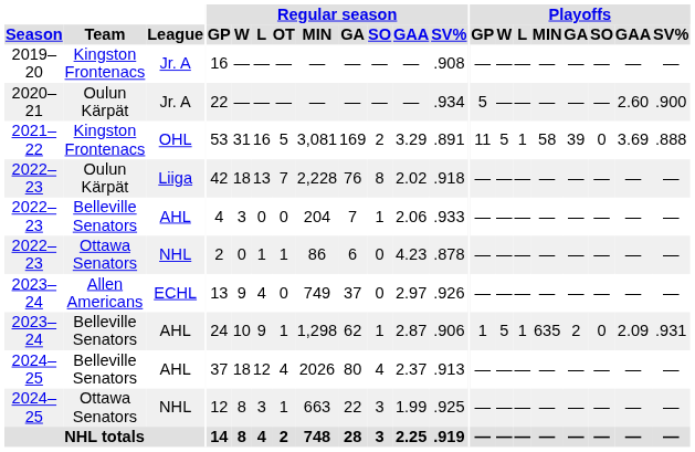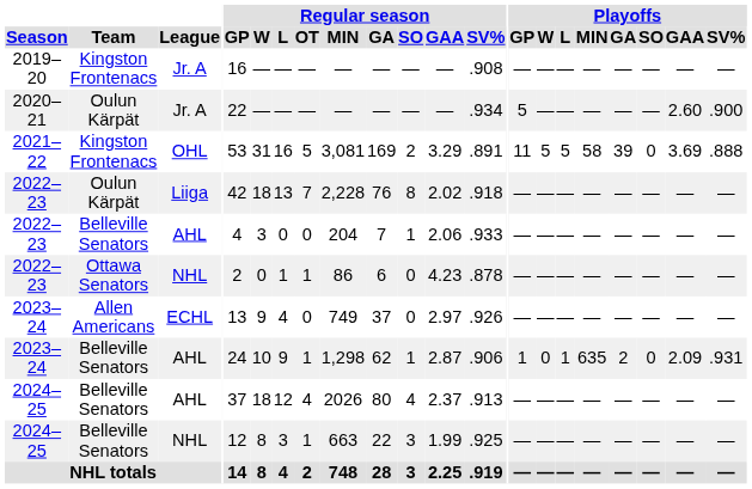 <table border="0" cellpadding="1" cellspacing="0" style="text-align:center; width:75%;">
 <tr bgcolor="#e0e0e0">
 <th colspan="3" bgcolor="#ffffff"></th>
 <th rowspan="99" bgcolor="#ffffff"></th>
 <th colspan="9" bgcolor="#e0e0e0"><a href='#'>Regular season</a></th>
 <th rowspan="99" bgcolor="#ffffff"></th>
 <th colspan="8" bgcolor="#e0e0e0"><a href='#'>Playoffs</a></th>
 </tr>
 <tr bgcolor="#e0e0e0">
 <th><a href='#'>Season</a></th>
 <th>Team</th>
 <th>League</th>
 <th>GP</th>
 <th>W</th>
 <th>L</th>
 <th>OT</th>
 <th>MIN</th>
 <th>GA</th>
 <th><a href='#'>SO</a></th>
 <th><a href='#'>GAA</a></th>
 <th><a href='#'>SV%</a></th>
 <th>GP</th>
 <th>W</th>
 <th>L</th>
 <th>MIN</th>
 <th>GA</th>
 <th>SO</th>
 <th>GAA</th>
 <th>SV%</th>
 </tr>
 <tr>
 <td>2019–20</td>
 <td><a href='#'>Kingston Frontenacs</a></td>
 <td><a href='#'>Jr. A</a></td>
 <td>16</td>
 <td>—</td>
 <td>—</td>
 <td>—</td>
 <td>—</td>
 <td>—</td>
 <td>—</td>
 <td>—</td>
 <td>.908</td>
 <td>—</td>
 <td>—</td>
 <td>—</td>
 <td>—</td>
 <td>—</td>
 <td>—</td>
 <td>—</td>
 <td>—</td>
 </tr>
 <tr bgcolor="#f0f0f0">
 <td>2020–21</td>
 <td>Oulun Kärpät</td>
 <td>Jr. A</td>
 <td>22</td>
 <td>—</td>
 <td>—</td>
 <td>—</td>
 <td>—</td>
 <td>—</td>
 <td>—</td>
 <td>—</td>
 <td>.934</td>
 <td>5</td>
 <td>—</td>
 <td>—</td>
 <td>—</td>
 <td>—</td>
 <td>—</td>
 <td>2.60</td>
 <td>.900</td>
 </tr>
 <tr>
 <td><a href='#'>2021–22</a></td>
 <td><a href='#'>Kingston Frontenacs</a></td>
 <td><a href='#'>OHL</a></td>
 <td>53</td>
 <td>31</td>
 <td>16</td>
 <td>5</td>
 <td>3,081</td>
 <td>169</td>
 <td>2</td>
 <td>3.29</td>
 <td>.891</td>
 <td>11</td>
 <td>5</td>
-<td>1</td>
+<td>5</td>
 <td>58</td>
 <td>39</td>
 <td>0</td>
 <td>3.69</td>
 <td>.888</td>
 </tr>
 <tr bgcolor="#f0f0f0">
 <td><a href='#'>2022–23</a></td>
 <td>Oulun Kärpät</td>
 <td><a href='#'>Liiga</a></td>
 <td>42</td>
 <td>18</td>
 <td>13</td>
 <td>7</td>
 <td>2,228</td>
 <td>76</td>
 <td>8</td>
 <td>2.02</td>
 <td>.918</td>
 <td>—</td>
 <td>—</td>
 <td>—</td>
 <td>—</td>
 <td>—</td>
 <td>—</td>
 <td>—</td>
 <td>—</td>
 </tr>
 <tr>
 <td><a href='#'>2022–23</a></td>
 <td><a href='#'>Belleville Senators</a></td>
 <td><a href='#'>AHL</a></td>
 <td>4</td>
 <td>3</td>
 <td>0</td>
 <td>0</td>
 <td>204</td>
 <td>7</td>
 <td>1</td>
 <td>2.06</td>
 <td>.933</td>
 <td>—</td>
 <td>—</td>
 <td>—</td>
 <td>—</td>
 <td>—</td>
 <td>—</td>
 <td>—</td>
 <td>—</td>
 </tr>
 <tr bgcolor="#f0f0f0">
 <td><a href='#'>2022–23</a></td>
 <td><a href='#'>Ottawa Senators</a></td>
 <td><a href='#'>NHL</a></td>
 <td>2</td>
 <td>0</td>
 <td>1</td>
 <td>1</td>
 <td>86</td>
 <td>6</td>
 <td>0</td>
 <td>4.23</td>
 <td>.878</td>
 <td>—</td>
 <td>—</td>
 <td>—</td>
 <td>—</td>
 <td>—</td>
 <td>—</td>
 <td>—</td>
 <td>—</td>
 </tr>
 <tr>
 <td><a href='#'>2023–24</a></td>
 <td><a href='#'>Allen Americans</a></td>
 <td><a href='#'>ECHL</a></td>
 <td>13</td>
 <td>9</td>
 <td>4</td>
 <td>0</td>
 <td>749</td>
 <td>37</td>
 <td>0</td>
 <td>2.97</td>
 <td>.926</td>
 <td>—</td>
 <td>—</td>
 <td>—</td>
 <td>—</td>
 <td>—</td>
 <td>—</td>
 <td>—</td>
 <td>—</td>
 </tr>
 <tr bgcolor="#f0f0f0">
 <td><a href='#'>2023–24</a></td>
 <td>Belleville Senators</td>
 <td>AHL</td>
 <td>24</td>
 <td>10</td>
 <td>9</td>
 <td>1</td>
 <td>1,298</td>
 <td>62</td>
 <td>1</td>
 <td>2.87</td>
 <td>.906</td>
 <td>1</td>
-<td>5</td>
+<td>0</td>
 <td>1</td>
 <td>635</td>
 <td>2</td>
 <td>0</td>
 <td>2.09</td>
 <td>.931</td>
 </tr>
 <tr>
 <td><a href='#'>2024–25</a></td>
 <td>Belleville Senators</td>
 <td>AHL</td>
 <td>37</td>
 <td>18</td>
 <td>12</td>
 <td>4</td>
 <td>2026</td>
 <td>80</td>
 <td>4</td>
 <td>2.37</td>
 <td>.913</td>
 <td>—</td>
 <td>—</td>
 <td>—</td>
 <td>—</td>
 <td>—</td>
 <td>—</td>
 <td>—</td>
 <td>—</td>
 </tr>
 <tr bgcolor="#f0f0f0">
 <td><a href='#'>2024–25</a></td>
-<td>Ottawa Senators</td>
+<td>Belleville Senators</td>
 <td>NHL</td>
 <td>12</td>
 <td>8</td>
 <td>3</td>
 <td>1</td>
 <td>663</td>
 <td>22</td>
 <td>3</td>
 <td>1.99</td>
 <td>.925</td>
 <td>—</td>
 <td>—</td>
 <td>—</td>
 <td>—</td>
 <td>—</td>
 <td>—</td>
 <td>—</td>
 <td>—</td>
 </tr>
 <tr bgcolor="#e0e0e0">
 <th colspan="3">NHL totals</th>
 <th>14</th>
 <th>8</th>
 <th>4</th>
 <th>2</th>
 <th>748</th>
 <th>28</th>
 <th>3</th>
 <th>2.25</th>
 <th>.919</th>
 <th>—</th>
 <th>—</th>
 <th>—</th>
 <th>—</th>
 <th>—</th>
 <th>—</th>
 <th>—</th>
 <th>—</th>
 </tr>
 </table>
